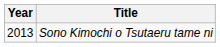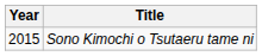 <table class="wikitable">
 <tr>
 <th>Year</th>
 <th>Title</th>
 </tr>
 <tr>
-<td>2013</td>
+<td>2015</td>
 <td><em>Sono Kimochi o Tsutaeru tame ni</em></td>
 </tr>
 </table>
